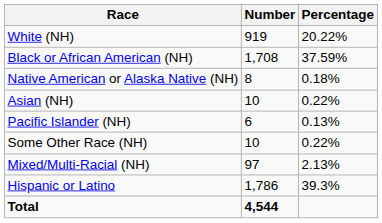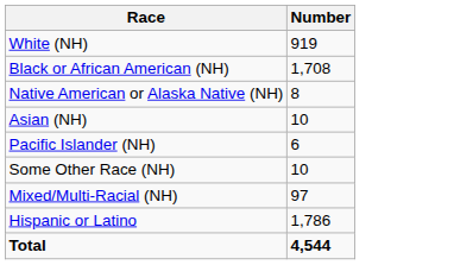 <table class="wikitable">
 <tr>
 <th>Race</th>
 <th>Number</th>
-<th>Percentage</th>
 </tr>
 <tr>
 <td><a href='#'>White</a> (NH)</td>
 <td>919</td>
-<td>20.22%</td>
 </tr>
 <tr>
 <td><a href='#'>Black or African American</a> (NH)</td>
 <td>1,708</td>
-<td>37.59%</td>
 </tr>
 <tr>
 <td><a href='#'>Native American</a> or <a href='#'>Alaska Native</a> (NH)</td>
 <td>8</td>
-<td>0.18%</td>
 </tr>
 <tr>
 <td><a href='#'>Asian</a> (NH)</td>
 <td>10</td>
-<td>0.22%</td>
 </tr>
 <tr>
 <td><a href='#'>Pacific Islander</a> (NH)</td>
 <td>6</td>
-<td>0.13%</td>
 </tr>
 <tr>
 <td>Some Other Race (NH)</td>
 <td>10</td>
-<td>0.22%</td>
 </tr>
 <tr>
 <td><a href='#'>Mixed/Multi-Racial</a> (NH)</td>
 <td>97</td>
-<td>2.13%</td>
 </tr>
 <tr>
 <td><a href='#'>Hispanic or Latino</a></td>
 <td>1,786</td>
-<td>39.3%</td>
 </tr>
 <tr>
 <td><strong>Total</strong></td>
 <td><strong>4,544</strong></td>
-<td></td>
 </tr>
 </table>
